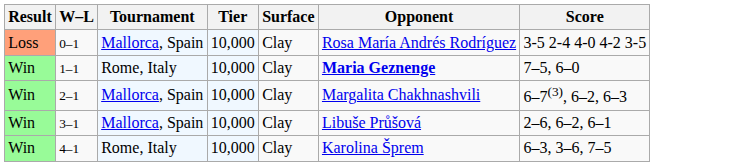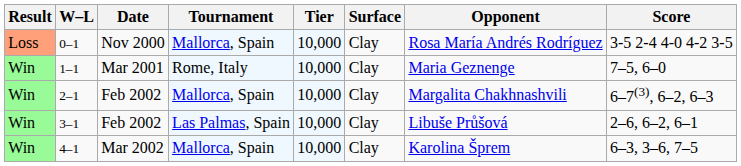 <table class="sortable wikitable">
 <tr>
 <th>Result</th>
 <th class="unsortable">W–L</th>
+<th>Date</th>
 <th>Tournament</th>
 <th>Tier</th>
 <th>Surface</th>
 <th>Opponent</th>
 <th class="unsortable">Score</th>
 </tr>
 <tr>
 <td bgcolor="FFA07A">Loss</td>
 <td><small>0–1</small></td>
+<td>Nov 2000</td>
 <td style="background:#f0f8ff;"><a href='#'>Mallorca</a>, Spain</td>
 <td style="background:#f0f8ff;">10,000</td>
 <td>Clay</td>
 <td> <a href='#'>Rosa María Andrés Rodríguez</a></td>
 <td>3-5 2-4 4-0 4-2 3-5</td>
 </tr>
 <tr>
 <td bgcolor="98FB98">Win</td>
 <td><small>1–1</small></td>
+<td>Mar 2001</td>
 <td style="background:#f0f8ff;">Rome, Italy</td>
 <td style="background:#f0f8ff;">10,000</td>
 <td>Clay</td>
-<td><strong> <a href='#'>Maria Geznenge</a></strong></td>
+<td> <a href='#'>Maria Geznenge</a></td>
 <td>7–5, 6–0</td>
 </tr>
 <tr>
 <td bgcolor="98FB98">Win</td>
 <td><small>2–1</small></td>
+<td>Feb 2002</td>
 <td style="background:#f0f8ff;"><a href='#'>Mallorca</a>, Spain</td>
 <td style="background:#f0f8ff;">10,000</td>
 <td>Clay</td>
 <td> <a href='#'>Margalita Chakhnashvili</a></td>
 <td>6–7<sup>(3)</sup>, 6–2, 6–3</td>
 </tr>
 <tr>
 <td bgcolor="98FB98">Win</td>
 <td><small>3–1</small></td>
-<td style="background:#f0f8ff;"><a href='#'>Mallorca</a>, Spain</td>
+<td>Feb 2002</td>
+<td style="background:#f0f8ff;"><a href='#'>Las Palmas</a>, Spain</td>
 <td style="background:#f0f8ff;">10,000</td>
 <td>Clay</td>
 <td> <a href='#'>Libuše Průšová</a></td>
 <td>2–6, 6–2, 6–1</td>
 </tr>
 <tr>
 <td bgcolor="98FB98">Win</td>
 <td><small>4–1</small></td>
-<td style="background:#f0f8ff;">Rome, Italy</td>
+<td>Mar 2002</td>
+<td style="background:#f0f8ff;"><a href='#'>Mallorca</a>, Spain</td>
 <td style="background:#f0f8ff;">10,000</td>
 <td>Clay</td>
 <td> <a href='#'>Karolina Šprem</a></td>
 <td>6–3, 3–6, 7–5</td>
 </tr>
 </table>
